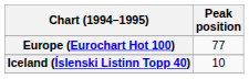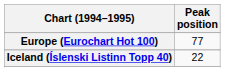 <table class="wikitable sortable plainrowheaders" style="text-align:center">
 <tr>
 <th>Chart (1994–1995)</th>
 <th>Peak<br>position</th>
 </tr>
 <tr>
 </tr>
 <tr>
 </tr>
 <tr>
 <th scope="row">Europe (<a href='#'>Eurochart Hot 100</a>)</th>
 <td>77</td>
 </tr>
 <tr>
 </tr>
 <tr>
 <th scope="row">Iceland (<a href='#'>Íslenski Listinn Topp 40</a>)</th>
-<td>10</td>
+<td>22</td>
 </tr>
 <tr>
 </tr>
 <tr>
 </tr>
 <tr>
 </tr>
 <tr>
 </tr>
 <tr>
 </tr>
 <tr>
 </tr>
 <tr>
 </tr>
 <tr>
 </tr>
 </table>
